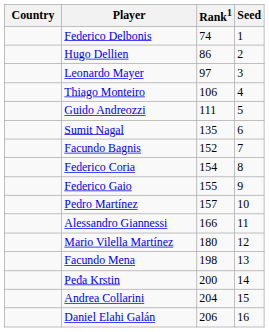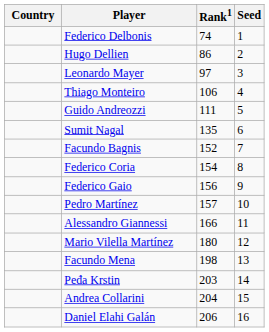 <table class="sortable wikitable">
 <tr>
 <th width="70">Country</th>
 <th width="175">Player</th>
 <th>Rank<sup>1</sup></th>
 <th>Seed</th>
 </tr>
 <tr>
 <td></td>
 <td><a href='#'>Federico Delbonis</a></td>
 <td>74</td>
 <td>1</td>
 </tr>
 <tr>
 <td></td>
 <td><a href='#'>Hugo Dellien</a></td>
 <td>86</td>
 <td>2</td>
 </tr>
 <tr>
 <td></td>
 <td><a href='#'>Leonardo Mayer</a></td>
 <td>97</td>
 <td>3</td>
 </tr>
 <tr>
 <td></td>
 <td><a href='#'>Thiago Monteiro</a></td>
 <td>106</td>
 <td>4</td>
 </tr>
 <tr>
 <td></td>
 <td><a href='#'>Guido Andreozzi</a></td>
 <td>111</td>
 <td>5</td>
 </tr>
 <tr>
 <td></td>
 <td><a href='#'>Sumit Nagal</a></td>
 <td>135</td>
 <td>6</td>
 </tr>
 <tr>
 <td></td>
 <td><a href='#'>Facundo Bagnis</a></td>
 <td>152</td>
 <td>7</td>
 </tr>
 <tr>
 <td></td>
 <td><a href='#'>Federico Coria</a></td>
 <td>154</td>
 <td>8</td>
 </tr>
 <tr>
 <td></td>
 <td><a href='#'>Federico Gaio</a></td>
-<td>155</td>
+<td>156</td>
 <td>9</td>
 </tr>
 <tr>
 <td></td>
 <td><a href='#'>Pedro Martínez</a></td>
 <td>157</td>
 <td>10</td>
 </tr>
 <tr>
 <td></td>
 <td><a href='#'>Alessandro Giannessi</a></td>
 <td>166</td>
 <td>11</td>
 </tr>
 <tr>
 <td></td>
 <td><a href='#'>Mario Vilella Martínez</a></td>
 <td>180</td>
 <td>12</td>
 </tr>
 <tr>
 <td></td>
 <td><a href='#'>Facundo Mena</a></td>
 <td>198</td>
 <td>13</td>
 </tr>
 <tr>
 <td></td>
 <td><a href='#'>Peđa Krstin</a></td>
-<td>200</td>
+<td>203</td>
 <td>14</td>
 </tr>
 <tr>
 <td></td>
 <td><a href='#'>Andrea Collarini</a></td>
 <td>204</td>
 <td>15</td>
 </tr>
 <tr>
 <td></td>
 <td><a href='#'>Daniel Elahi Galán</a></td>
 <td>206</td>
 <td>16</td>
 </tr>
 </table>
